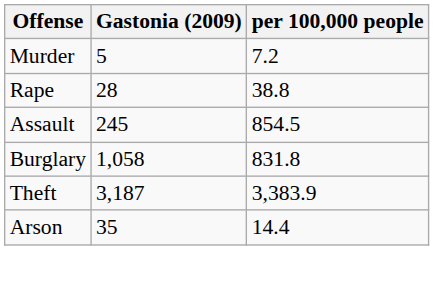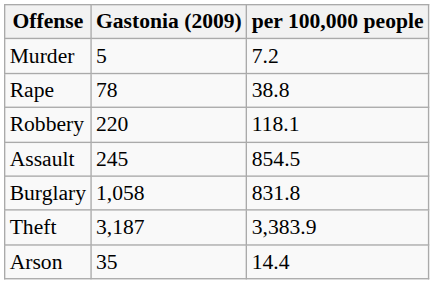 <table class="wikitable">
 <tr>
 <th>Offense</th>
 <th>Gastonia (2009)</th>
 <th>per 100,000 people</th>
 </tr>
 <tr>
 <td>Murder</td>
 <td>5</td>
 <td>7.2</td>
 </tr>
 <tr>
 <td>Rape</td>
-<td>28</td>
+<td>78</td>
 <td>38.8</td>
+</tr>
+<tr>
+<td>Robbery</td>
+<td>220</td>
+<td>118.1</td>
 </tr>
 <tr>
 <td>Assault</td>
 <td>245</td>
 <td>854.5</td>
 </tr>
 <tr>
 <td>Burglary</td>
 <td>1,058</td>
 <td>831.8</td>
 </tr>
 <tr>
 <td>Theft</td>
 <td>3,187</td>
 <td>3,383.9</td>
 </tr>
 <tr>
 <td>Arson</td>
 <td>35</td>
 <td>14.4</td>
 </tr>
 </table>
